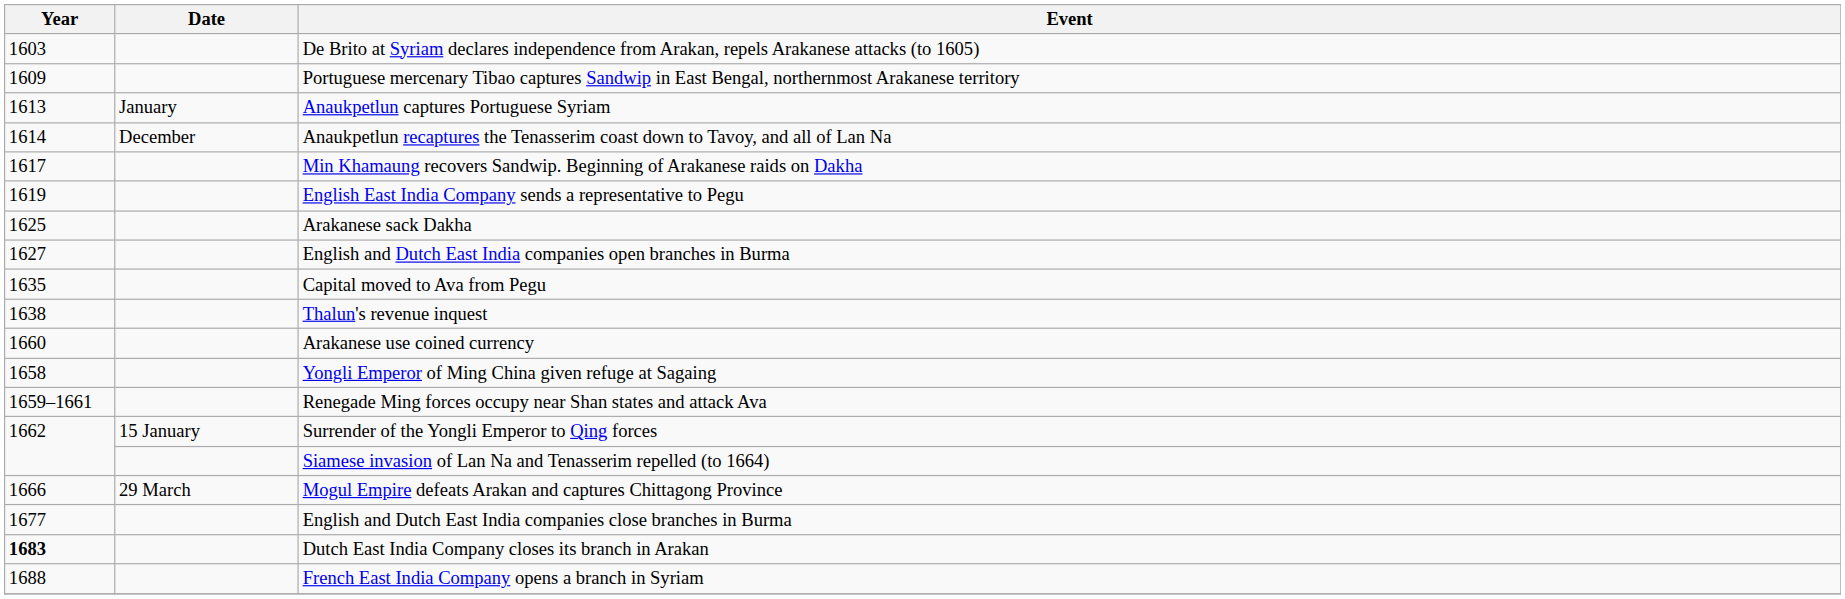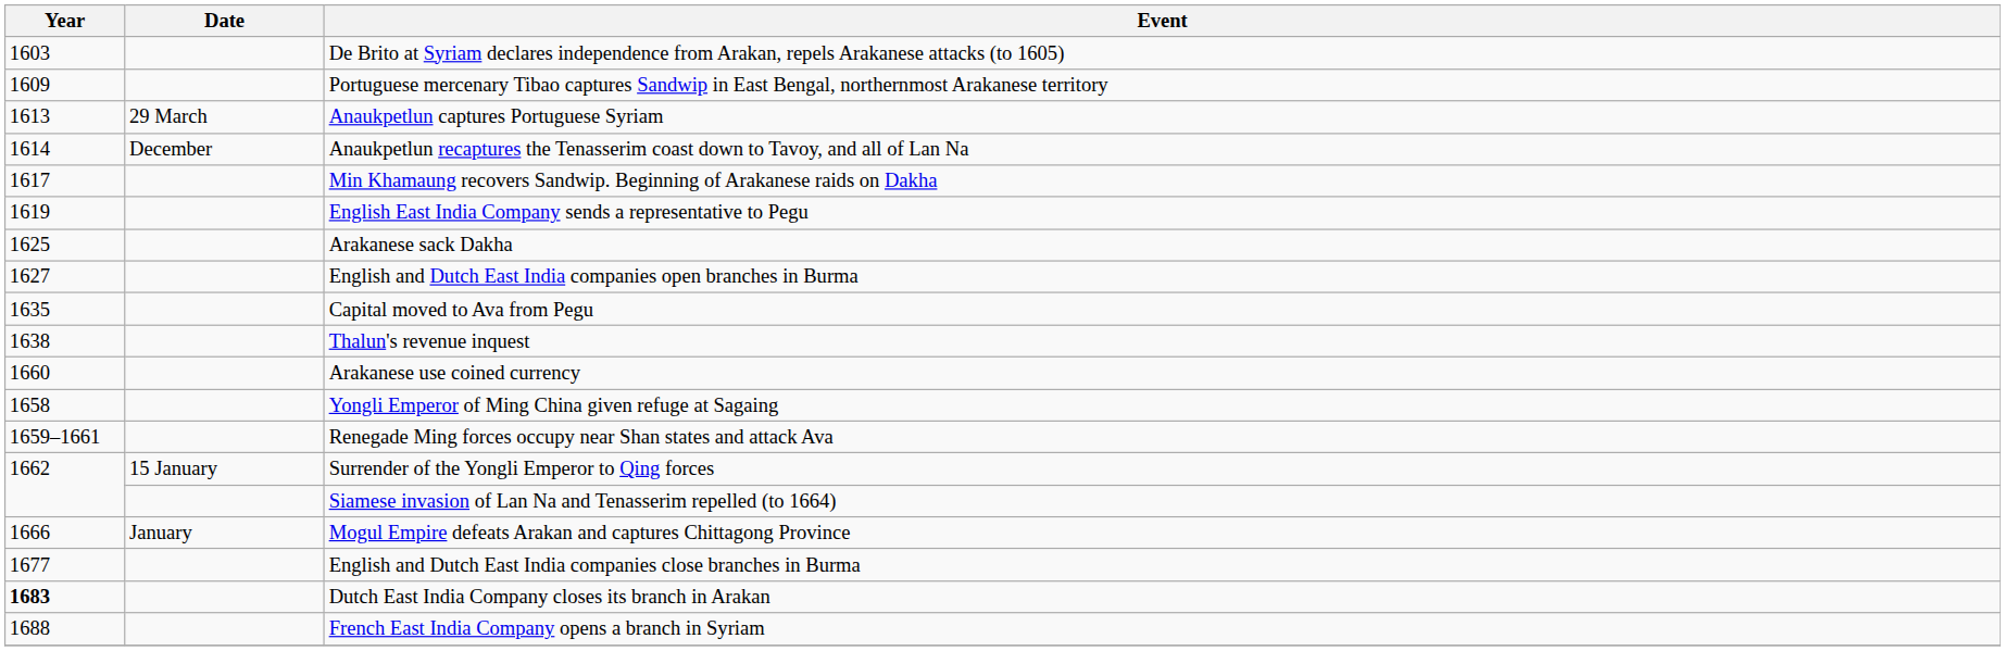 <table class="wikitable" width="100%">
 <tr>
 <th style="width:6%">Year</th>
 <th style="width:10%">Date</th>
 <th>Event</th>
 </tr>
 <tr>
 <td>1603</td>
 <td></td>
 <td>De Brito at <a href='#'>Syriam</a> declares independence from Arakan, repels Arakanese attacks (to 1605)</td>
 </tr>
 <tr>
 <td>1609</td>
 <td></td>
 <td>Portuguese mercenary Tibao captures <a href='#'>Sandwip</a> in East Bengal, northernmost Arakanese territory</td>
 </tr>
 <tr>
 <td>1613</td>
-<td>January</td>
+<td>29 March</td>
 <td><a href='#'>Anaukpetlun</a> captures Portuguese Syriam</td>
 </tr>
 <tr>
 <td>1614</td>
 <td>December</td>
 <td>Anaukpetlun <a href='#'>recaptures</a> the Tenasserim coast down to Tavoy, and all of Lan Na</td>
 </tr>
 <tr>
 <td>1617</td>
 <td></td>
 <td><a href='#'>Min Khamaung</a> recovers Sandwip.  Beginning of Arakanese raids on <a href='#'>Dakha</a></td>
 </tr>
 <tr>
 <td>1619</td>
 <td></td>
 <td><a href='#'>English East India Company</a> sends a representative to Pegu</td>
 </tr>
 <tr>
 <td>1625</td>
 <td></td>
 <td>Arakanese sack Dakha</td>
 </tr>
 <tr>
 <td>1627</td>
 <td></td>
 <td>English and <a href='#'>Dutch East India</a> companies open branches in Burma</td>
 </tr>
 <tr>
 <td>1635</td>
 <td></td>
 <td>Capital moved to Ava from Pegu</td>
 </tr>
 <tr>
 <td>1638</td>
 <td></td>
 <td><a href='#'>Thalun</a>'s revenue inquest</td>
 </tr>
 <tr>
 <td>1660</td>
 <td></td>
 <td>Arakanese use coined currency</td>
 </tr>
 <tr>
 <td>1658</td>
 <td></td>
 <td><a href='#'>Yongli Emperor</a> of Ming China given refuge at Sagaing</td>
 </tr>
 <tr>
 <td>1659–1661</td>
 <td></td>
 <td>Renegade Ming forces occupy near Shan states and attack Ava</td>
 </tr>
 <tr>
 <td rowspan="2" valign="top">1662</td>
 <td>15 January</td>
 <td>Surrender of the Yongli Emperor to <a href='#'>Qing</a> forces</td>
 </tr>
 <tr>
 <td></td>
 <td><a href='#'>Siamese invasion</a> of Lan Na and Tenasserim repelled (to 1664)</td>
 </tr>
 <tr>
 <td>1666</td>
-<td>29 March</td>
+<td>January</td>
 <td><a href='#'>Mogul Empire</a> defeats Arakan and captures Chittagong Province</td>
 </tr>
 <tr>
 <td>1677</td>
 <td></td>
 <td>English and Dutch East India companies close branches in Burma</td>
 </tr>
 <tr>
 <td><strong>1683</strong></td>
 <td></td>
 <td>Dutch East India Company closes its branch in Arakan</td>
 </tr>
 <tr>
 <td>1688</td>
 <td></td>
 <td><a href='#'>French East India Company</a> opens a branch in Syriam</td>
 </tr>
 <tr>
 </tr>
 </table>
